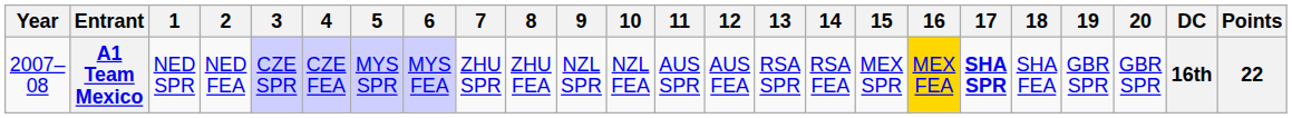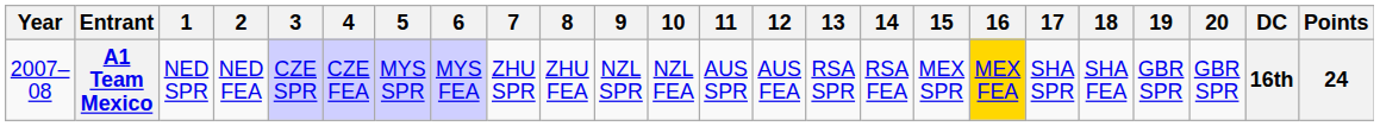 <table class="wikitable" style="text-align:center; font-size:90%">
 <tr>
 <th>Year</th>
 <th>Entrant</th>
 <th>1</th>
 <th>2</th>
 <th>3</th>
 <th>4</th>
 <th>5</th>
 <th>6</th>
 <th>7</th>
 <th>8</th>
 <th>9</th>
 <th>10</th>
 <th>11</th>
 <th>12</th>
 <th>13</th>
 <th>14</th>
 <th>15</th>
 <th>16</th>
 <th>17</th>
 <th>18</th>
 <th>19</th>
 <th>20</th>
 <th>DC</th>
 <th>Points</th>
 </tr>
 <tr>
 <td><a href='#'>2007–08</a></td>
 <th><a href='#'>A1 Team Mexico</a></th>
 <td><a href='#'>NED<br>SPR</a></td>
 <td><a href='#'>NED<br>FEA</a></td>
 <td style="background:#CFCFFF;"><a href='#'>CZE<br>SPR</a><br></td>
 <td style="background:#CFCFFF;"><a href='#'>CZE<br>FEA</a><br></td>
 <td style="background:#CFCFFF;"><a href='#'>MYS<br>SPR</a><br></td>
 <td style="background:#CFCFFF;"><a href='#'>MYS<br>FEA</a><br></td>
 <td><a href='#'>ZHU<br>SPR</a></td>
 <td><a href='#'>ZHU<br>FEA</a></td>
 <td><a href='#'>NZL<br>SPR</a></td>
 <td><a href='#'>NZL<br>FEA</a></td>
 <td><a href='#'>AUS<br>SPR</a></td>
 <td><a href='#'>AUS<br>FEA</a></td>
 <td><a href='#'>RSA<br>SPR</a></td>
 <td><a href='#'>RSA<br>FEA</a></td>
 <td><a href='#'>MEX<br>SPR</a></td>
 <td style="background: gold;"><a href='#'>MEX<br>FEA</a></td>
-<td><strong><a href='#'>SHA<br>SPR</a></strong></td>
+<td><a href='#'>SHA<br>SPR</a></td>
 <td><a href='#'>SHA<br>FEA</a></td>
 <td><a href='#'>GBR<br>SPR</a></td>
 <td><a href='#'>GBR<br>SPR</a></td>
 <th>16th</th>
-<th>22</th>
+<th>24</th>
 </tr>
 </table>
